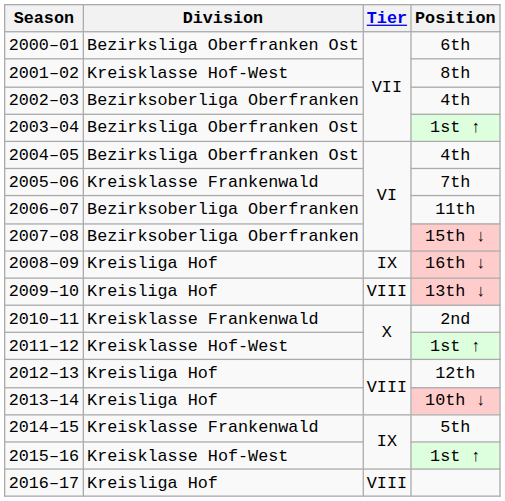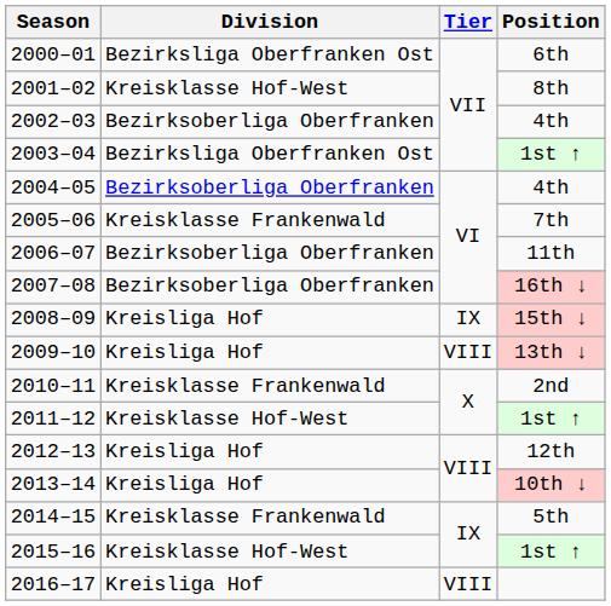 <table class="wikitable">
 <tr>
 <th>Season</th>
 <th>Division</th>
 <th><a href='#'>Tier</a></th>
 <th>Position</th>
 </tr>
 <tr align="center">
 <td>2000–01</td>
 <td align="left">Bezirksliga Oberfranken Ost</td>
 <td rowspan=4>VII</td>
 <td>6th</td>
 </tr>
 <tr align="center">
 <td>2001–02</td>
 <td align="left">Kreisklasse Hof-West</td>
 <td>8th</td>
 </tr>
 <tr align="center">
 <td>2002–03</td>
 <td align="left">Bezirksoberliga Oberfranken</td>
 <td>4th</td>
 </tr>
 <tr align="center">
 <td>2003–04</td>
 <td align="left">Bezirksliga Oberfranken Ost</td>
 <td style="background:#ddffdd">1st ↑</td>
 </tr>
 <tr align="center">
 <td>2004–05</td>
-<td align="left">Bezirksliga Oberfranken Ost</td>
+<td align="left"><a href='#'>Bezirksoberliga Oberfranken</a></td>
 <td rowspan=4>VI</td>
 <td>4th</td>
 </tr>
 <tr align="center">
 <td>2005–06</td>
 <td align="left">Kreisklasse Frankenwald</td>
 <td>7th</td>
 </tr>
 <tr align="center">
 <td>2006–07</td>
 <td align="left">Bezirksoberliga Oberfranken</td>
 <td>11th</td>
 </tr>
 <tr align="center">
 <td>2007–08</td>
 <td align="left">Bezirksoberliga Oberfranken</td>
-<td style="background:#ffcccc">15th ↓</td>
+<td style="background:#ffcccc">16th ↓</td>
 </tr>
 <tr align="center">
 <td>2008–09</td>
 <td align="left">Kreisliga Hof</td>
 <td>IX</td>
-<td style="background:#ffcccc">16th ↓</td>
+<td style="background:#ffcccc">15th ↓</td>
 </tr>
 <tr align="center">
 <td>2009–10</td>
 <td align="left">Kreisliga Hof</td>
 <td>VIII</td>
 <td style="background:#ffcccc">13th ↓</td>
 </tr>
 <tr align="center">
 <td>2010–11</td>
 <td align="left">Kreisklasse Frankenwald</td>
 <td rowspan=2>X</td>
 <td>2nd</td>
 </tr>
 <tr align="center">
 <td>2011–12</td>
 <td align="left">Kreisklasse Hof-West</td>
 <td style="background:#ddffdd">1st ↑</td>
 </tr>
 <tr align="center">
 <td>2012–13</td>
 <td align="left">Kreisliga Hof</td>
 <td rowspan=2>VIII</td>
 <td>12th</td>
 </tr>
 <tr align="center">
 <td>2013–14</td>
 <td align="left">Kreisliga Hof</td>
 <td style="background:#ffcccc">10th ↓</td>
 </tr>
 <tr align="center">
 <td>2014–15</td>
 <td align="left">Kreisklasse Frankenwald</td>
 <td rowspan=2>IX</td>
 <td>5th</td>
 </tr>
 <tr align="center">
 <td>2015–16</td>
 <td align="left">Kreisklasse Hof-West</td>
 <td style="background:#ddffdd">1st ↑</td>
 </tr>
 <tr align="center">
 <td>2016–17</td>
 <td align="left">Kreisliga Hof</td>
 <td>VIII</td>
 <td></td>
 </tr>
 </table>
